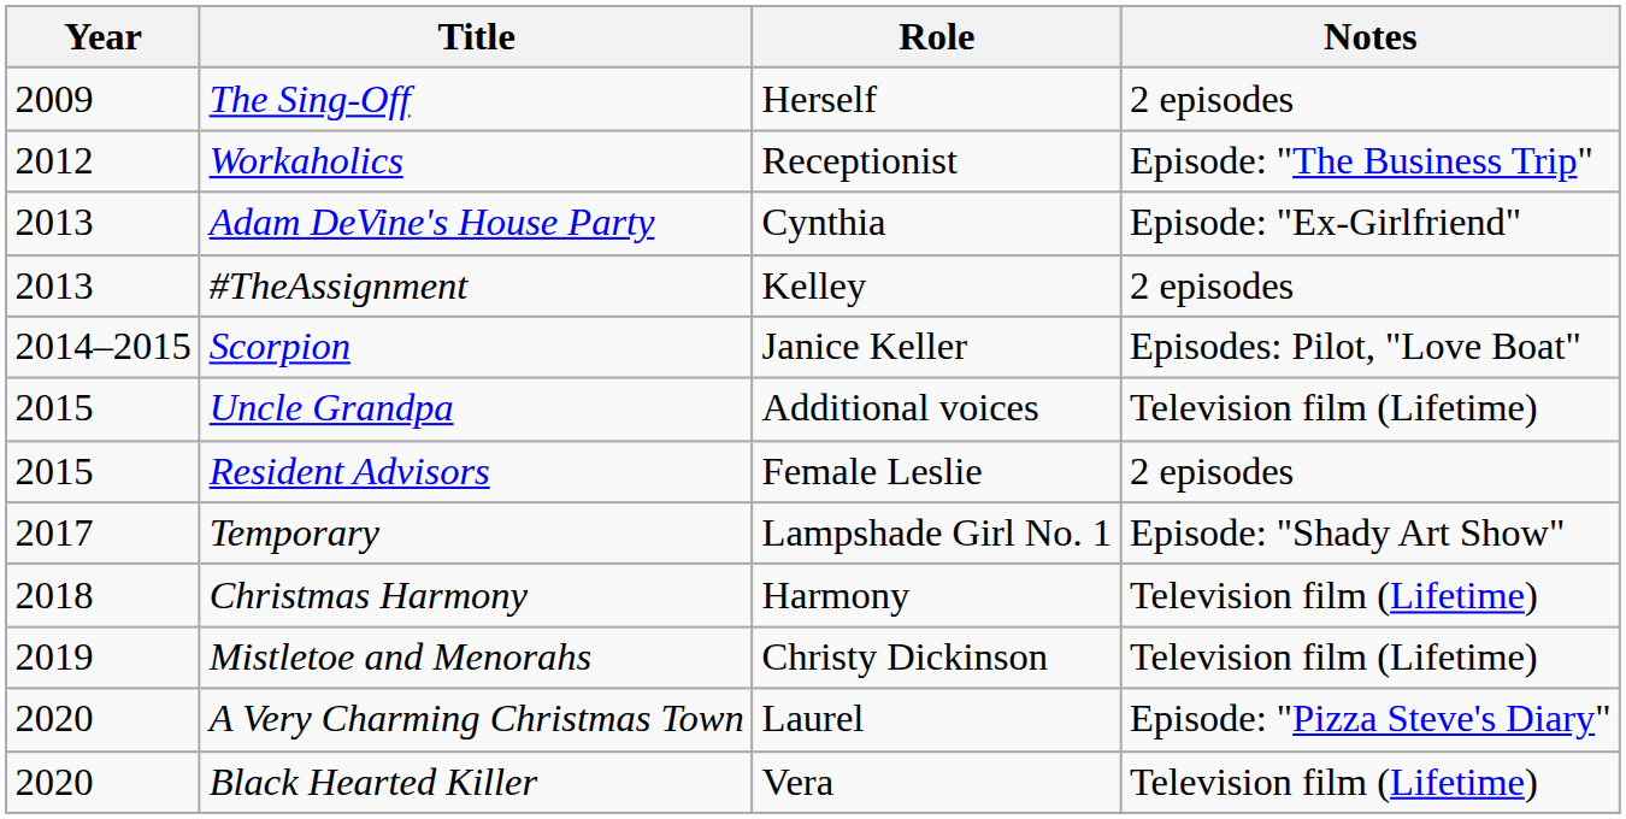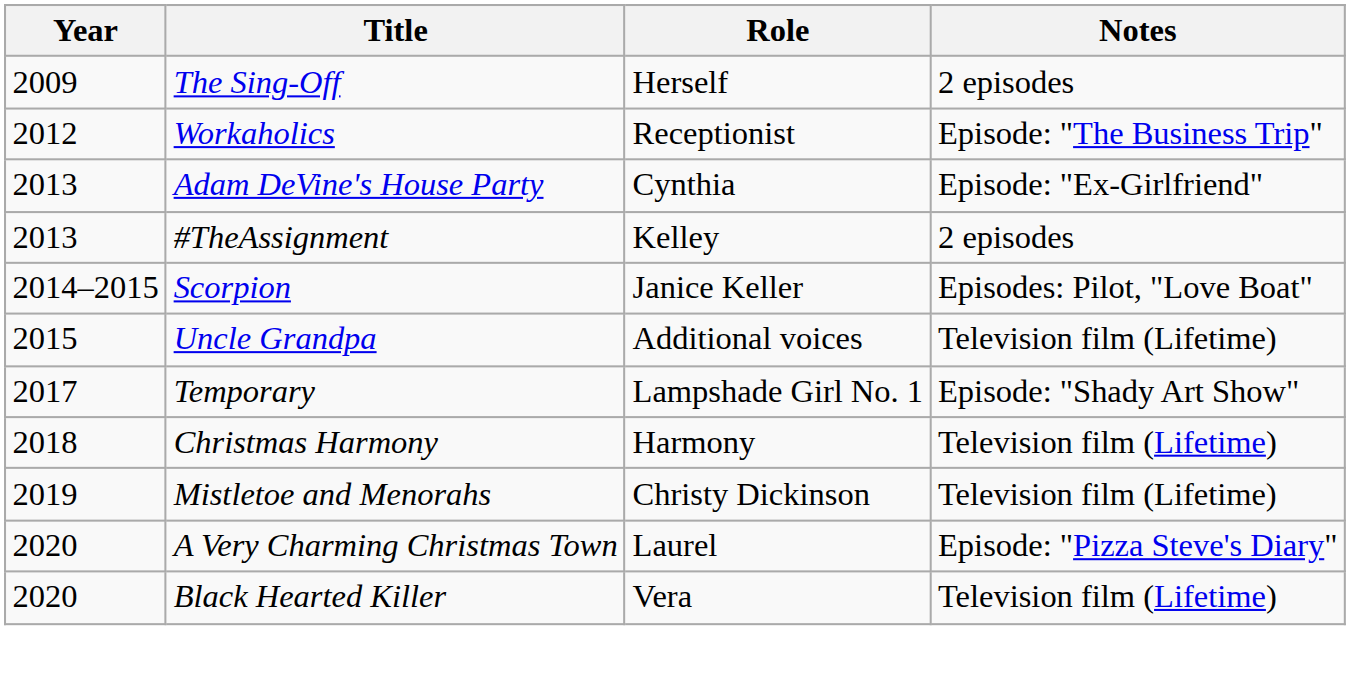 <table class="wikitable sortable">
 <tr>
 <th>Year</th>
 <th>Title</th>
 <th>Role</th>
 <th class="unsortable">Notes</th>
 </tr>
 <tr>
 <td>2009</td>
 <td><em><a href='#'>The Sing-Off</a></em></td>
 <td>Herself</td>
 <td>2 episodes</td>
 </tr>
 <tr>
 <td>2012</td>
 <td><em><a href='#'>Workaholics</a></em></td>
 <td>Receptionist</td>
 <td>Episode: "<a href='#'>The Business Trip</a>"</td>
 </tr>
 <tr>
 <td>2013</td>
 <td><em><a href='#'>Adam DeVine's House Party</a></em></td>
 <td>Cynthia</td>
 <td>Episode: "Ex-Girlfriend"</td>
 </tr>
 <tr>
 <td>2013</td>
 <td><em>#TheAssignment</em></td>
 <td>Kelley</td>
 <td>2 episodes</td>
 </tr>
 <tr>
 <td>2014–2015</td>
 <td><em><a href='#'>Scorpion</a></em></td>
 <td>Janice Keller</td>
 <td>Episodes: Pilot, "Love Boat"</td>
 </tr>
 <tr>
 <td>2015</td>
 <td><em><a href='#'>Uncle Grandpa</a></em></td>
 <td>Additional voices</td>
 <td>Television film (Lifetime)</td>
 </tr>
 <tr>
-<td>2015</td>
-<td><em><a href='#'>Resident Advisors</a></em></td>
-<td>Female Leslie</td>
-<td>2 episodes</td>
-</tr>
-<tr>
 <td>2017</td>
 <td><em>Temporary</em></td>
 <td>Lampshade Girl No. 1</td>
 <td>Episode: "Shady Art Show"</td>
 </tr>
 <tr>
 <td>2018</td>
 <td><em>Christmas Harmony</em></td>
 <td>Harmony</td>
 <td>Television film (<a href='#'>Lifetime</a>)</td>
 </tr>
 <tr>
 <td>2019</td>
 <td><em>Mistletoe and Menorahs</em></td>
 <td>Christy Dickinson</td>
 <td>Television film (Lifetime)</td>
 </tr>
 <tr>
 <td>2020</td>
 <td><em>A Very Charming Christmas Town</em></td>
 <td>Laurel</td>
 <td>Episode: "<a href='#'>Pizza Steve's Diary</a>"</td>
 </tr>
 <tr>
 <td>2020</td>
 <td><em>Black Hearted Killer</em></td>
 <td>Vera</td>
 <td>Television film (<a href='#'>Lifetime</a>)</td>
 </tr>
 </table>
